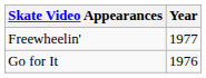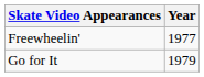 <table class="wikitable">
 <tr>
 <th><a href='#'>Skate Video</a> Appearances</th>
 <th>Year</th>
 </tr>
 <tr>
 <td>Freewheelin'</td>
 <td>1977</td>
 </tr>
 <tr>
 <td>Go for It</td>
-<td>1976</td>
+<td>1979</td>
 </tr>
 </table>
